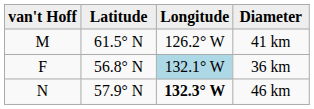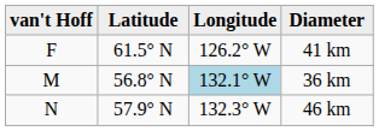 <table class="wikitable">
 <tr>
 <th width="25%" style="background:#eeeeee;">van't Hoff</th>
 <th width="25%" style="background:#eeeeee;">Latitude</th>
 <th width="25%" style="background:#eeeeee;">Longitude</th>
 <th width="25%" style="background:#eeeeee;">Diameter</th>
 </tr>
 <tr>
-<td align="center">M</td>
+<td align="center">F</td>
 <td align="center">61.5° N</td>
 <td align="center">126.2° W</td>
 <td align="center">41 km</td>
 </tr>
 <tr>
-<td align="center">F</td>
+<td align="center">M</td>
 <td align="center">56.8° N</td>
 <td align="center" style="background: lightblue;">132.1° W</td>
 <td align="center">36 km</td>
 </tr>
 <tr>
 <td align="center">N</td>
 <td align="center">57.9° N</td>
-<td align="center"><strong>132.3° W</strong></td>
+<td align="center">132.3° W</td>
 <td align="center">46 km</td>
 </tr>
 </table>
